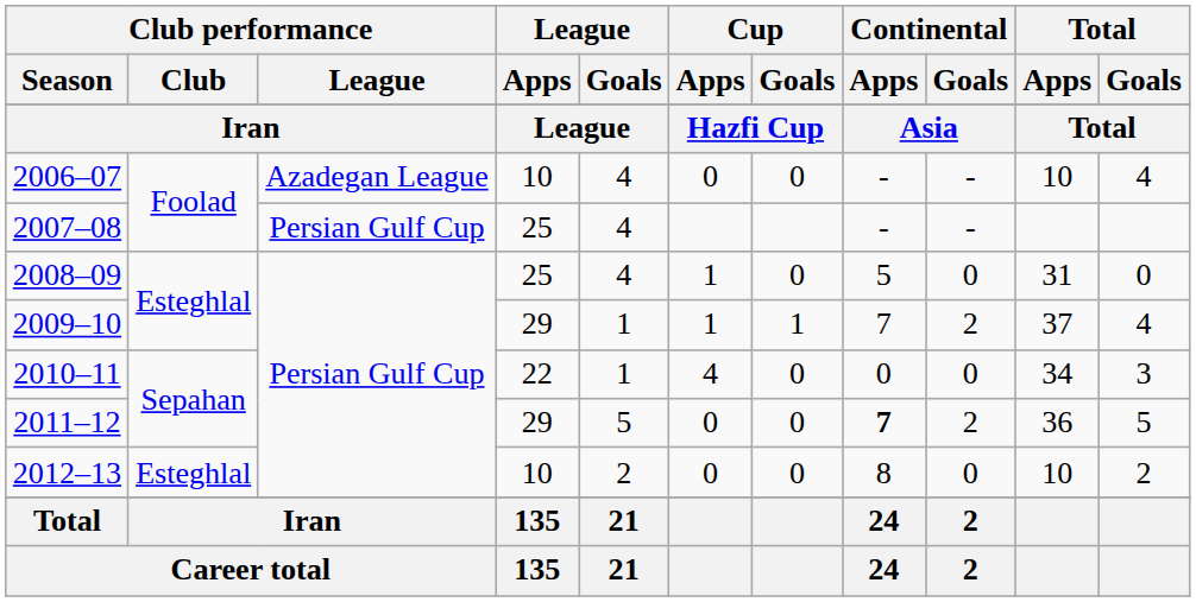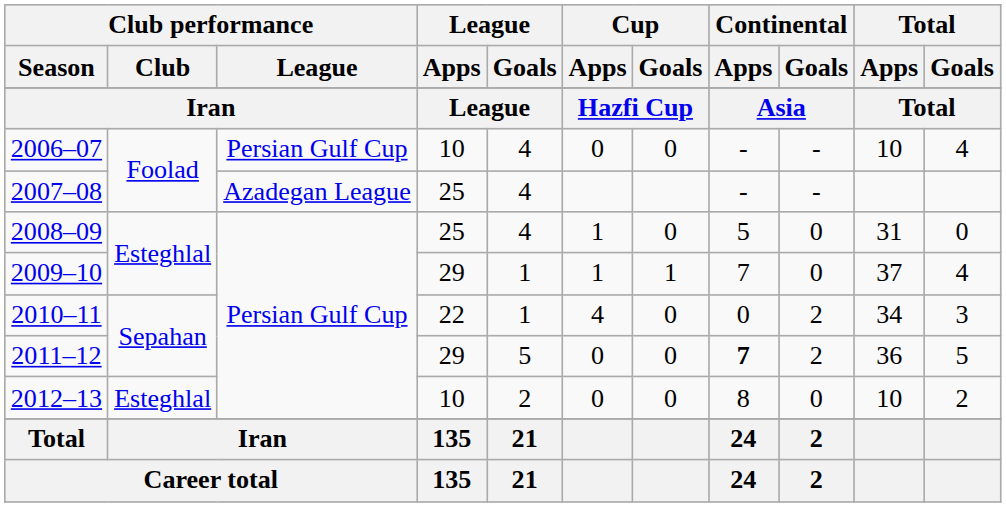 <table class="wikitable" style="text-align:center">
 <tr>
 <th colspan=3>Club performance</th>
 <th colspan=2>League</th>
 <th colspan=2>Cup</th>
 <th colspan=2>Continental</th>
 <th colspan=2>Total</th>
 </tr>
 <tr>
 <th>Season</th>
 <th>Club</th>
 <th>League</th>
 <th>Apps</th>
 <th>Goals</th>
 <th>Apps</th>
 <th>Goals</th>
 <th>Apps</th>
 <th>Goals</th>
 <th>Apps</th>
 <th>Goals</th>
 </tr>
 <tr>
 </tr>
 <tr>
 <th colspan=3>Iran</th>
 <th colspan=2>League</th>
 <th colspan=2><a href='#'>Hazfi Cup</a></th>
 <th colspan=2><a href='#'>Asia</a></th>
 <th colspan=2>Total</th>
 </tr>
 <tr>
 <td><a href='#'>2006–07</a></td>
 <td rowspan="2"><a href='#'>Foolad</a></td>
-<td rowspan="1"><a href='#'>Azadegan League</a></td>
+<td rowspan="1"><a href='#'>Persian Gulf Cup</a></td>
 <td>10</td>
 <td>4</td>
 <td>0</td>
 <td>0</td>
 <td>-</td>
 <td>-</td>
 <td>10</td>
 <td>4</td>
 </tr>
 <tr>
 <td><a href='#'>2007–08</a></td>
-<td rowspan="1"><a href='#'>Persian Gulf Cup</a></td>
+<td rowspan="1"><a href='#'>Azadegan League</a></td>
 <td>25</td>
 <td>4</td>
 <td></td>
 <td></td>
 <td>-</td>
 <td>-</td>
 <td></td>
 <td></td>
 </tr>
 <tr>
 <td><a href='#'>2008–09</a></td>
 <td rowspan="2"><a href='#'>Esteghlal</a></td>
 <td rowspan="5"><a href='#'>Persian Gulf Cup</a></td>
 <td>25</td>
 <td>4</td>
 <td>1</td>
 <td>0</td>
 <td>5</td>
 <td>0</td>
 <td>31</td>
 <td>0</td>
 </tr>
 <tr>
 <td><a href='#'>2009–10</a></td>
 <td>29</td>
 <td>1</td>
 <td>1</td>
 <td>1</td>
 <td>7</td>
-<td>2</td>
+<td>0</td>
 <td>37</td>
 <td>4</td>
 </tr>
 <tr>
 <td><a href='#'>2010–11</a></td>
 <td rowspan="2"><a href='#'>Sepahan</a></td>
 <td>22</td>
 <td>1</td>
 <td>4</td>
 <td>0</td>
 <td>0</td>
-<td>0</td>
+<td>2</td>
 <td>34</td>
 <td>3</td>
 </tr>
 <tr>
 <td><a href='#'>2011–12</a></td>
 <td>29</td>
 <td>5</td>
 <td>0</td>
 <td>0</td>
 <td><strong>7</strong></td>
 <td>2</td>
 <td>36</td>
 <td>5</td>
 </tr>
 <tr>
 <td><a href='#'>2012–13</a></td>
 <td rowspan="1"><a href='#'>Esteghlal</a></td>
 <td>10</td>
 <td>2</td>
 <td>0</td>
 <td>0</td>
 <td>8</td>
 <td>0</td>
 <td>10</td>
 <td>2</td>
 </tr>
 <tr>
 </tr>
 <tr>
 <th rowspan=1>Total</th>
 <th colspan=2>Iran</th>
 <th>135</th>
 <th>21</th>
 <th></th>
 <th></th>
 <th>24</th>
 <th>2</th>
 <th></th>
 <th></th>
 </tr>
 <tr>
 <th colspan=3>Career total</th>
 <th>135</th>
 <th>21</th>
 <th></th>
 <th></th>
 <th>24</th>
 <th>2</th>
 <th></th>
 <th></th>
 </tr>
 </table>
